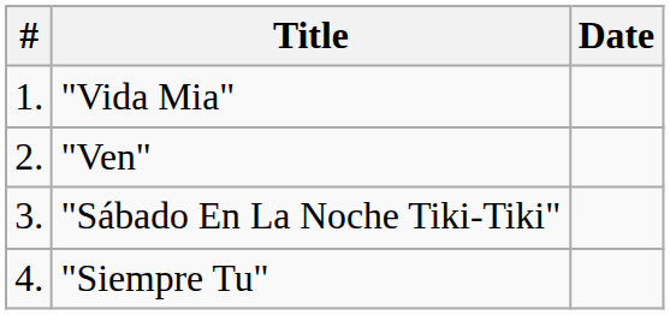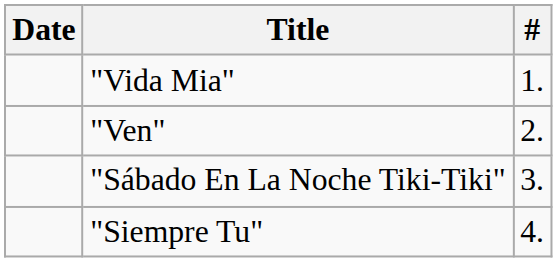 <table class="wikitable">
 <tr>
+<th>Date</th>
+<th>Title</th>
 <th>#</th>
-<th>Title</th>
-<th>Date</th>
 </tr>
 <tr>
+<td></td>
+<td>"Vida Mia"</td>
 <td>1.</td>
-<td>"Vida Mia"</td>
-<td></td>
 </tr>
 <tr>
+<td></td>
+<td>"Ven"</td>
 <td>2.</td>
-<td>"Ven"</td>
-<td></td>
 </tr>
 <tr>
+<td></td>
+<td>"Sábado En La Noche Tiki-Tiki"</td>
 <td>3.</td>
-<td>"Sábado En La Noche Tiki-Tiki"</td>
-<td></td>
 </tr>
 <tr>
+<td></td>
+<td>"Siempre Tu"</td>
 <td>4.</td>
-<td>"Siempre Tu"</td>
-<td></td>
 </tr>
 </table>
